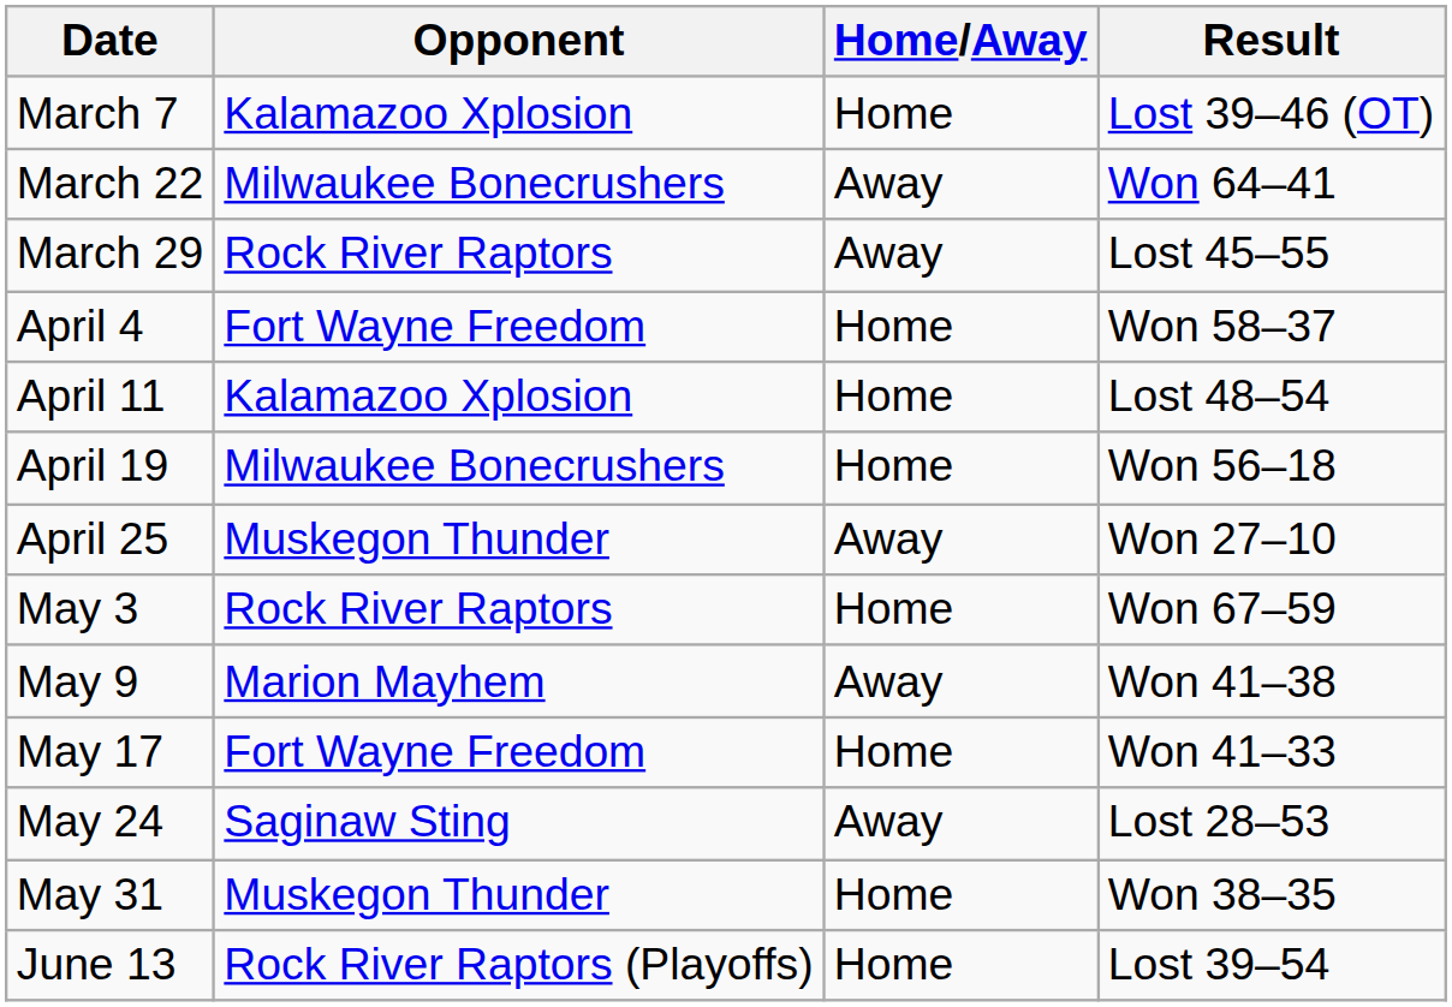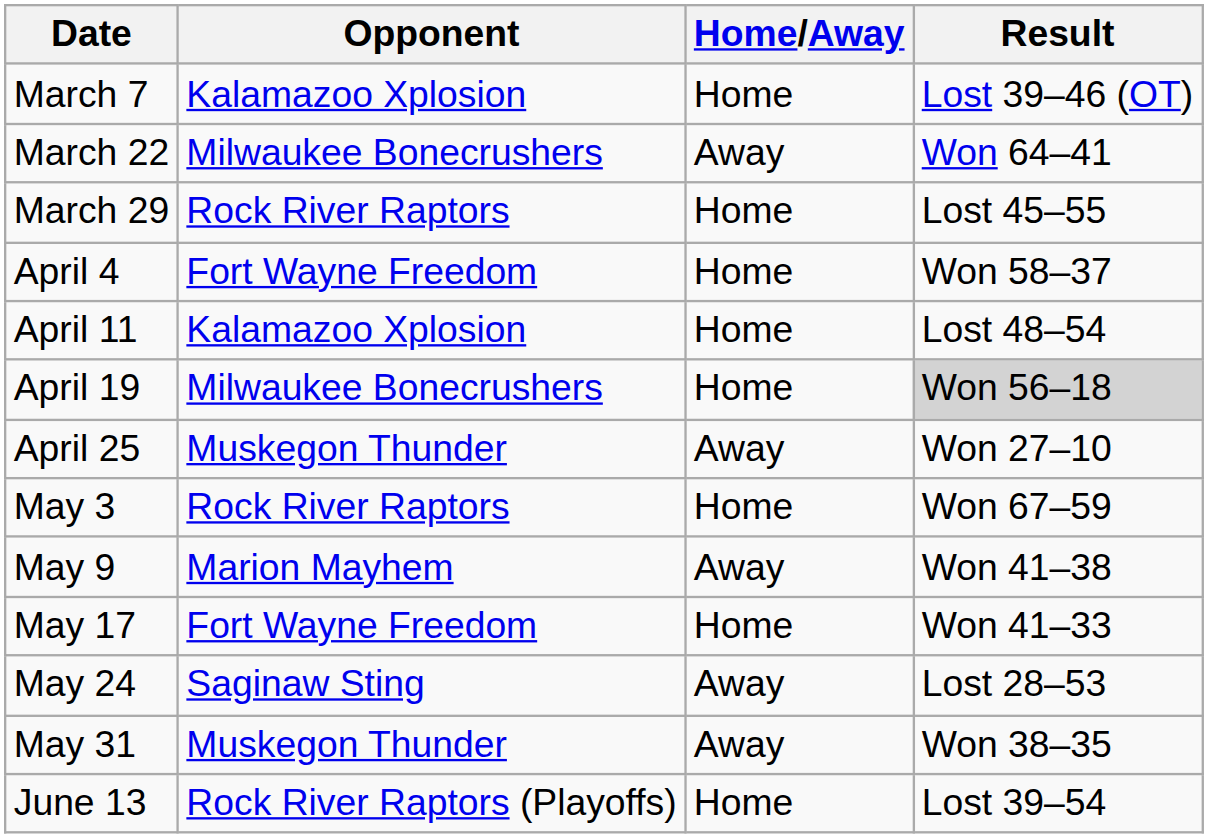 <table class="wikitable">
 <tr>
 <th>Date</th>
 <th>Opponent</th>
 <th><a href='#'>Home</a>/<a href='#'>Away</a></th>
 <th>Result</th>
 </tr>
 <tr>
 <td>March 7</td>
 <td><a href='#'>Kalamazoo Xplosion</a></td>
 <td>Home</td>
 <td><a href='#'>Lost</a> 39–46 (<a href='#'>OT</a>)</td>
 </tr>
 <tr>
 <td>March 22</td>
 <td><a href='#'>Milwaukee Bonecrushers</a></td>
 <td>Away</td>
 <td><a href='#'>Won</a> 64–41</td>
 </tr>
 <tr>
 <td>March 29</td>
 <td><a href='#'>Rock River Raptors</a></td>
-<td>Away</td>
+<td>Home</td>
 <td>Lost 45–55</td>
 </tr>
 <tr>
 <td>April 4</td>
 <td><a href='#'>Fort Wayne Freedom</a></td>
 <td>Home</td>
 <td>Won 58–37</td>
 </tr>
 <tr>
 <td>April 11</td>
 <td><a href='#'>Kalamazoo Xplosion</a></td>
 <td>Home</td>
 <td>Lost 48–54</td>
 </tr>
 <tr>
 <td>April 19</td>
 <td><a href='#'>Milwaukee Bonecrushers</a></td>
 <td>Home</td>
-<td>Won 56–18</td>
+<td style="background: lightgrey;">Won 56–18</td>
 </tr>
 <tr>
 <td>April 25</td>
 <td><a href='#'>Muskegon Thunder</a></td>
 <td>Away</td>
 <td>Won 27–10</td>
 </tr>
 <tr>
 <td>May 3</td>
 <td><a href='#'>Rock River Raptors</a></td>
 <td>Home</td>
 <td>Won 67–59</td>
 </tr>
 <tr>
 <td>May 9</td>
 <td><a href='#'>Marion Mayhem</a></td>
 <td>Away</td>
 <td>Won 41–38</td>
 </tr>
 <tr>
 <td>May 17</td>
 <td><a href='#'>Fort Wayne Freedom</a></td>
 <td>Home</td>
 <td>Won 41–33</td>
 </tr>
 <tr>
 <td>May 24</td>
 <td><a href='#'>Saginaw Sting</a></td>
 <td>Away</td>
 <td>Lost 28–53</td>
 </tr>
 <tr>
 <td>May 31</td>
 <td><a href='#'>Muskegon Thunder</a></td>
-<td>Home</td>
+<td>Away</td>
 <td>Won 38–35</td>
 </tr>
 <tr>
 <td>June 13</td>
 <td><a href='#'>Rock River Raptors</a> (Playoffs)</td>
 <td>Home</td>
 <td>Lost 39–54</td>
 </tr>
 </table>
